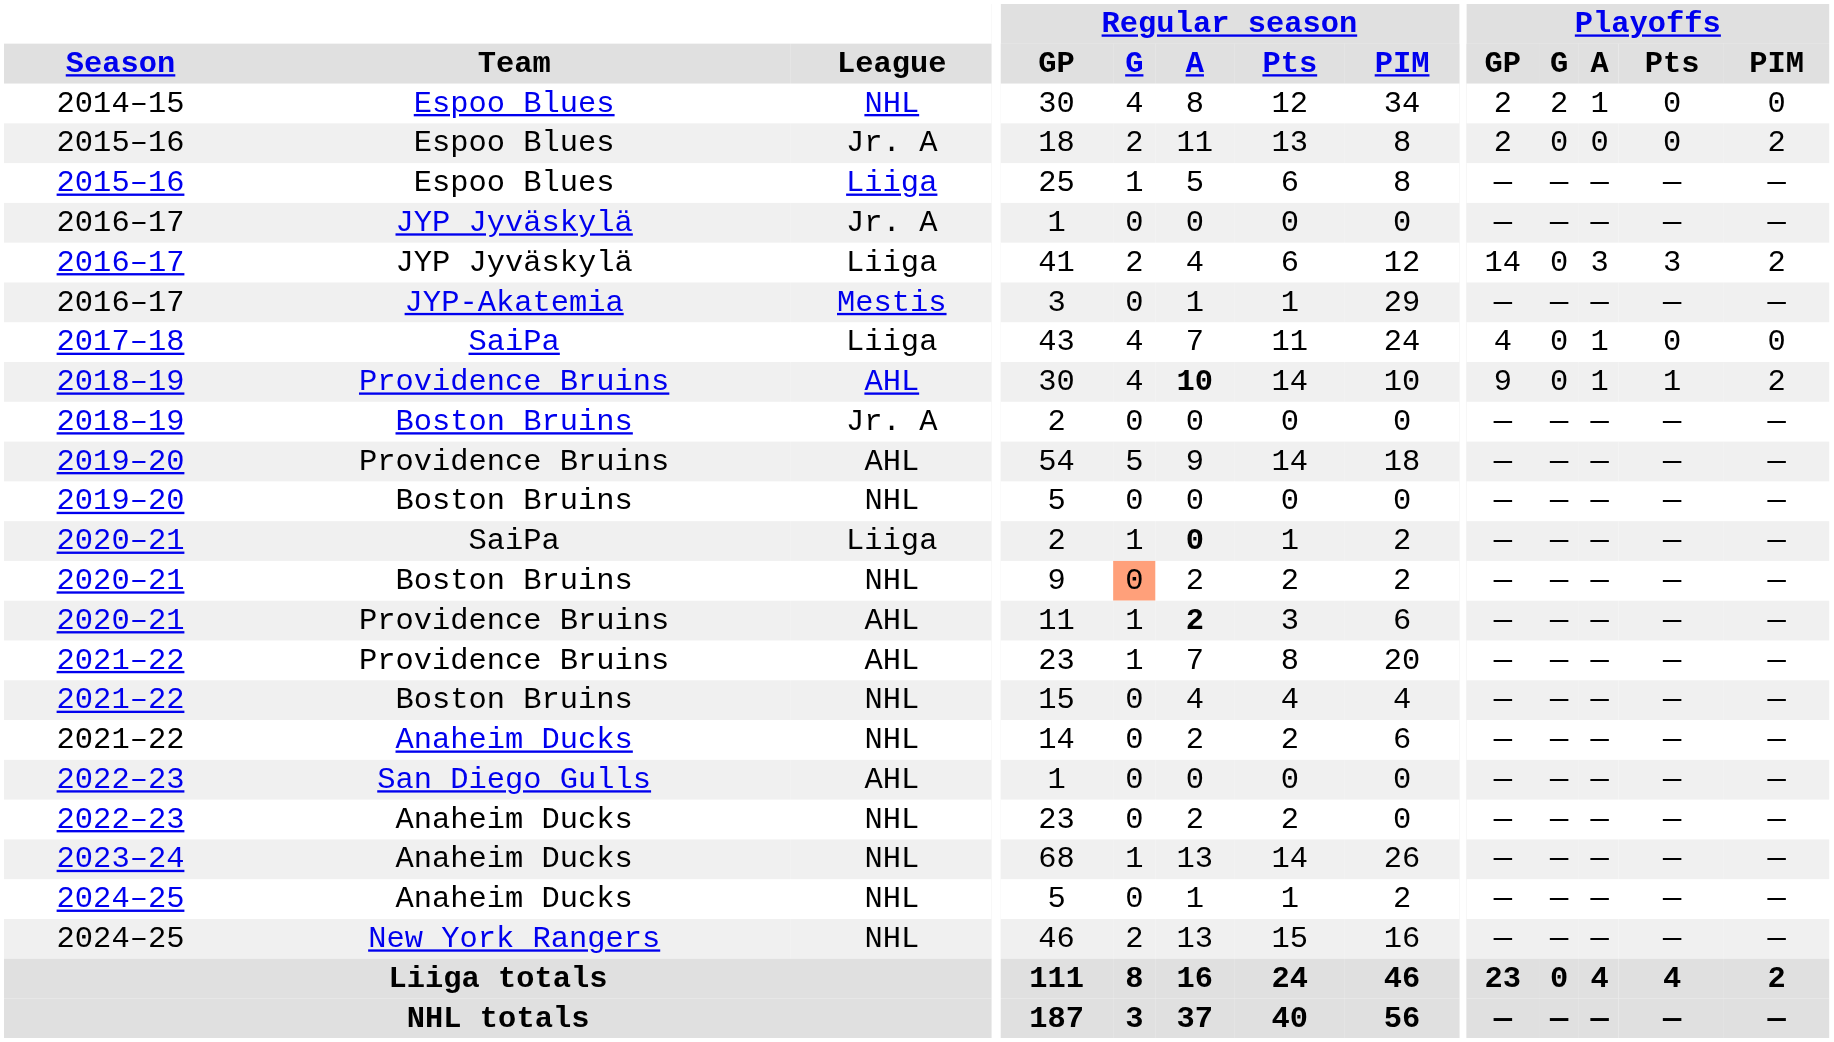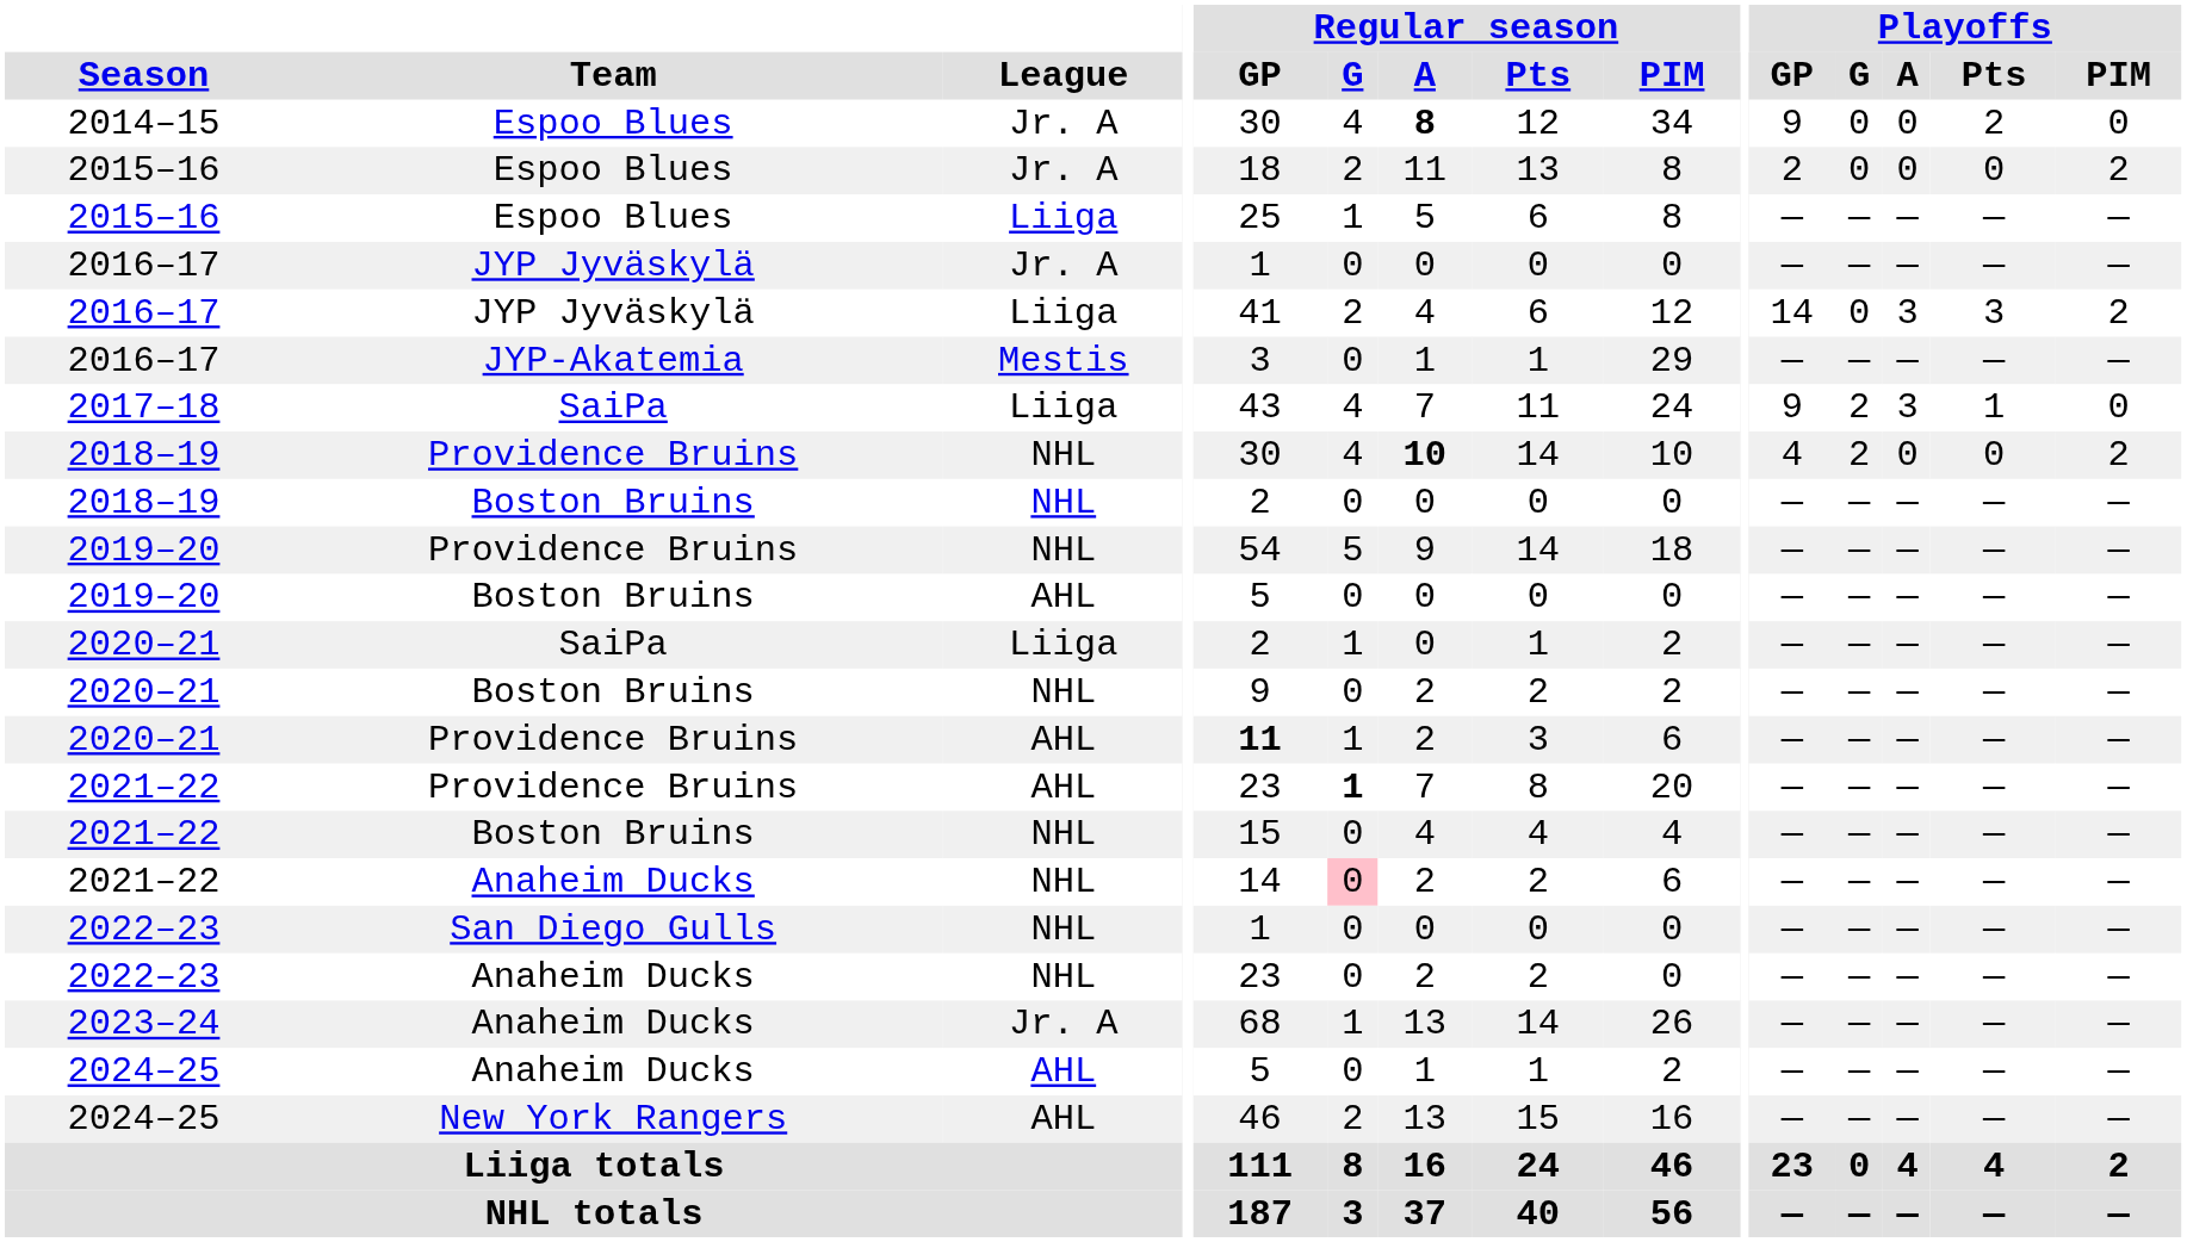 <table border="0" cellpadding="1" cellspacing="0" style="text-align:center; width:60em">
 <tr bgcolor="#e0e0e0">
 <th colspan="3" bgcolor="#ffffff"></th>
 <th rowspan="95" bgcolor="#ffffff"></th>
 <th colspan="5"><a href='#'>Regular season</a></th>
 <th rowspan="95" bgcolor="#ffffff"></th>
 <th colspan="5"><a href='#'>Playoffs</a></th>
 </tr>
 <tr bgcolor="#e0e0e0">
 <th><a href='#'>Season</a></th>
 <th>Team</th>
 <th>League</th>
 <th>GP</th>
 <th><a href='#'>G</a></th>
 <th><a href='#'>A</a></th>
 <th><a href='#'>Pts</a></th>
 <th><a href='#'>PIM</a></th>
 <th>GP</th>
 <th>G</th>
 <th>A</th>
 <th>Pts</th>
 <th>PIM</th>
 </tr>
 <tr>
 <td>2014–15</td>
 <td><a href='#'>Espoo Blues</a></td>
-<td><a href='#'>NHL</a></td>
+<td>Jr. A</td>
 <td>30</td>
 <td>4</td>
-<td>8</td>
+<td><strong>8</strong></td>
 <td>12</td>
 <td>34</td>
+<td>9</td>
+<td>0</td>
+<td>0</td>
 <td>2</td>
-<td>2</td>
-<td>1</td>
-<td>0</td>
 <td>0</td>
 </tr>
 <tr bgcolor="#f0f0f0">
 <td>2015–16</td>
 <td>Espoo Blues</td>
 <td>Jr. A</td>
 <td>18</td>
 <td>2</td>
 <td>11</td>
 <td>13</td>
 <td>8</td>
 <td>2</td>
 <td>0</td>
 <td>0</td>
 <td>0</td>
 <td>2</td>
 </tr>
 <tr>
 <td><a href='#'>2015–16</a></td>
 <td>Espoo Blues</td>
 <td><a href='#'>Liiga</a></td>
 <td>25</td>
 <td>1</td>
 <td>5</td>
 <td>6</td>
 <td>8</td>
 <td>—</td>
 <td>—</td>
 <td>—</td>
 <td>—</td>
 <td>—</td>
 </tr>
 <tr bgcolor="#f0f0f0">
 <td>2016–17</td>
 <td><a href='#'>JYP Jyväskylä</a></td>
 <td>Jr. A</td>
 <td>1</td>
 <td>0</td>
 <td>0</td>
 <td>0</td>
 <td>0</td>
 <td>—</td>
 <td>—</td>
 <td>—</td>
 <td>—</td>
 <td>—</td>
 </tr>
 <tr>
 <td><a href='#'>2016–17</a></td>
 <td>JYP Jyväskylä</td>
 <td>Liiga</td>
 <td>41</td>
 <td>2</td>
 <td>4</td>
 <td>6</td>
 <td>12</td>
 <td>14</td>
 <td>0</td>
 <td>3</td>
 <td>3</td>
 <td>2</td>
 </tr>
 <tr bgcolor="#f0f0f0">
 <td 2016–17 Mestis season>2016–17</td>
 <td><a href='#'>JYP-Akatemia</a></td>
 <td><a href='#'>Mestis</a></td>
 <td>3</td>
 <td>0</td>
 <td>1</td>
 <td>1</td>
 <td>29</td>
 <td>—</td>
 <td>—</td>
 <td>—</td>
 <td>—</td>
 <td>—</td>
 </tr>
 <tr>
 <td><a href='#'>2017–18</a></td>
 <td><a href='#'>SaiPa</a></td>
 <td>Liiga</td>
 <td>43</td>
 <td>4</td>
 <td>7</td>
 <td>11</td>
 <td>24</td>
-<td>4</td>
-<td>0</td>
+<td>9</td>
+<td>2</td>
+<td>3</td>
 <td>1</td>
-<td>0</td>
 <td>0</td>
 </tr>
 <tr bgcolor="#f0f0f0">
 <td><a href='#'>2018–19</a></td>
 <td><a href='#'>Providence Bruins</a></td>
-<td><a href='#'>AHL</a></td>
+<td>NHL</td>
 <td>30</td>
 <td>4</td>
 <td><strong>10</strong></td>
 <td>14</td>
 <td>10</td>
-<td>9</td>
+<td>4</td>
+<td>2</td>
 <td>0</td>
-<td>1</td>
-<td>1</td>
+<td>0</td>
 <td>2</td>
 </tr>
 <tr>
 <td><a href='#'>2018–19</a></td>
 <td><a href='#'>Boston Bruins</a></td>
-<td>Jr. A</td>
+<td><a href='#'>NHL</a></td>
 <td>2</td>
 <td>0</td>
 <td>0</td>
 <td>0</td>
 <td>0</td>
 <td>—</td>
 <td>—</td>
 <td>—</td>
 <td>—</td>
 <td>—</td>
 </tr>
 <tr bgcolor="#f0f0f0">
 <td><a href='#'>2019–20</a></td>
 <td>Providence Bruins</td>
-<td>AHL</td>
+<td>NHL</td>
 <td>54</td>
 <td>5</td>
 <td>9</td>
 <td>14</td>
 <td>18</td>
 <td>—</td>
 <td>—</td>
 <td>—</td>
 <td>—</td>
 <td>—</td>
 </tr>
 <tr>
 <td><a href='#'>2019–20</a></td>
 <td>Boston Bruins</td>
-<td>NHL</td>
+<td>AHL</td>
 <td>5</td>
 <td>0</td>
 <td>0</td>
 <td>0</td>
 <td>0</td>
 <td>—</td>
 <td>—</td>
 <td>—</td>
 <td>—</td>
 <td>—</td>
 </tr>
 <tr bgcolor="#f0f0f0">
 <td><a href='#'>2020–21</a></td>
 <td>SaiPa</td>
 <td>Liiga</td>
 <td>2</td>
 <td>1</td>
-<td><strong>0</strong></td>
+<td>0</td>
 <td>1</td>
 <td>2</td>
 <td>—</td>
 <td>—</td>
 <td>—</td>
 <td>—</td>
 <td>—</td>
 </tr>
 <tr>
 <td><a href='#'>2020–21</a></td>
 <td>Boston Bruins</td>
 <td>NHL</td>
 <td>9</td>
-<td style="background: lightsalmon;">0</td>
+<td>0</td>
 <td>2</td>
 <td>2</td>
 <td>2</td>
 <td>—</td>
 <td>—</td>
 <td>—</td>
 <td>—</td>
 <td>—</td>
 </tr>
 <tr bgcolor="#f0f0f0">
 <td><a href='#'>2020–21</a></td>
 <td>Providence Bruins</td>
 <td>AHL</td>
-<td>11</td>
+<td><strong>11</strong></td>
 <td>1</td>
-<td><strong>2</strong></td>
+<td>2</td>
 <td>3</td>
 <td>6</td>
 <td>—</td>
 <td>—</td>
 <td>—</td>
 <td>—</td>
 <td>—</td>
 </tr>
 <tr>
 <td><a href='#'>2021–22</a></td>
 <td>Providence Bruins</td>
 <td>AHL</td>
 <td>23</td>
-<td>1</td>
+<td><strong>1</strong></td>
 <td>7</td>
 <td>8</td>
 <td>20</td>
 <td>—</td>
 <td>—</td>
 <td>—</td>
 <td>—</td>
 <td>—</td>
 </tr>
 <tr bgcolor="#f0f0f0">
 <td><a href='#'>2021–22</a></td>
 <td>Boston Bruins</td>
 <td>NHL</td>
 <td>15</td>
 <td>0</td>
 <td>4</td>
 <td>4</td>
 <td>4</td>
 <td>—</td>
 <td>—</td>
 <td>—</td>
 <td>—</td>
 <td>—</td>
 </tr>
 <tr>
 <td>2021–22</td>
 <td><a href='#'>Anaheim Ducks</a></td>
 <td>NHL</td>
 <td>14</td>
-<td>0</td>
+<td style="background: pink;">0</td>
 <td>2</td>
 <td>2</td>
 <td>6</td>
 <td>—</td>
 <td>—</td>
 <td>—</td>
 <td>—</td>
 <td>—</td>
 </tr>
 <tr bgcolor="#f0f0f0">
 <td><a href='#'>2022–23</a></td>
 <td><a href='#'>San Diego Gulls</a></td>
-<td>AHL</td>
+<td>NHL</td>
 <td>1</td>
 <td>0</td>
 <td>0</td>
 <td>0</td>
 <td>0</td>
 <td>—</td>
 <td>—</td>
 <td>—</td>
 <td>—</td>
 <td>—</td>
 </tr>
 <tr>
 <td><a href='#'>2022–23</a></td>
 <td>Anaheim Ducks</td>
 <td>NHL</td>
 <td>23</td>
 <td>0</td>
 <td>2</td>
 <td>2</td>
 <td>0</td>
 <td>—</td>
 <td>—</td>
 <td>—</td>
 <td>—</td>
 <td>—</td>
 </tr>
 <tr bgcolor="#f0f0f0">
 <td><a href='#'>2023–24</a></td>
 <td>Anaheim Ducks</td>
-<td>NHL</td>
+<td>Jr. A</td>
 <td>68</td>
 <td>1</td>
 <td>13</td>
 <td>14</td>
 <td>26</td>
 <td>—</td>
 <td>—</td>
 <td>—</td>
 <td>—</td>
 <td>—</td>
 </tr>
 <tr>
 <td><a href='#'>2024–25</a></td>
 <td>Anaheim Ducks</td>
-<td>NHL</td>
+<td><a href='#'>AHL</a></td>
 <td>5</td>
 <td>0</td>
 <td>1</td>
 <td>1</td>
 <td>2</td>
 <td>—</td>
 <td>—</td>
 <td>—</td>
 <td>—</td>
 <td>—</td>
 </tr>
 <tr bgcolor="#f0f0f0">
 <td>2024–25</td>
 <td><a href='#'>New York Rangers</a></td>
-<td>NHL</td>
+<td>AHL</td>
 <td>46</td>
 <td>2</td>
 <td>13</td>
 <td>15</td>
 <td>16</td>
 <td>—</td>
 <td>—</td>
 <td>—</td>
 <td>—</td>
 <td>—</td>
 </tr>
 <tr bgcolor="#e0e0e0">
 <th colspan="3">Liiga totals</th>
 <th>111</th>
 <th>8</th>
 <th>16</th>
 <th>24</th>
 <th>46</th>
 <th>23</th>
 <th>0</th>
 <th>4</th>
 <th>4</th>
 <th>2</th>
 </tr>
 <tr bgcolor="#e0e0e0">
 <th colspan="3">NHL totals</th>
 <th>187</th>
 <th>3</th>
 <th>37</th>
 <th>40</th>
 <th>56</th>
 <th>—</th>
 <th>—</th>
 <th>—</th>
 <th>—</th>
 <th>—</th>
 </tr>
 </table>
